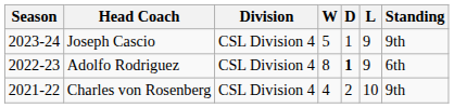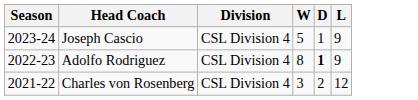 <table class="wikitable sortable">
 <tr>
 <th>Season<br></th>
 <th>Head Coach<br></th>
 <th>Division<br></th>
 <th>W <br></th>
 <th>D <br></th>
 <th>L <br></th>
-<th>Standing</th>
 </tr>
 <tr>
 <td>2023-24</td>
 <td> Joseph Cascio</td>
 <td>CSL Division 4</td>
 <td>5</td>
 <td>1</td>
 <td>9</td>
-<td>9th</td>
 </tr>
 <tr>
 <td>2022-23</td>
 <td> Adolfo Rodriguez</td>
 <td>CSL Division 4</td>
 <td>8</td>
 <td><strong>1</strong></td>
 <td>9</td>
-<td>6th</td>
 </tr>
 <tr>
 <td>2021-22</td>
 <td> Charles von Rosenberg</td>
 <td>CSL Division 4</td>
-<td>4</td>
+<td>3</td>
 <td>2</td>
-<td>10</td>
-<td>9th</td>
+<td>12</td>
 </tr>
 </table>
